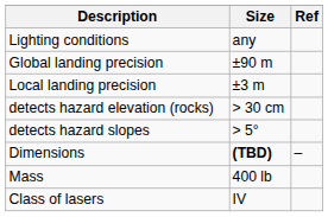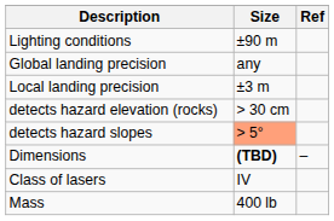 <table class="wikitable infobox" style="margin: 0.5em 0 0.5em 1em; width: 22em;">
 <tr>
 </tr>
 <tr>
 <th>Description</th>
 <th>Size</th>
 <th>Ref</th>
 </tr>
 <tr>
 <td>Lighting conditions</td>
-<td>any</td>
+<td>±90 m</td>
 <td></td>
 </tr>
 <tr>
 <td>Global landing precision</td>
-<td>±90 m</td>
+<td>any</td>
 <td></td>
 </tr>
 <tr>
 <td>Local landing precision</td>
 <td>±3 m</td>
 <td></td>
 </tr>
 <tr>
 <td>detects hazard elevation (rocks)</td>
 <td>> 30 cm</td>
 <td></td>
 </tr>
 <tr>
 <td>detects hazard slopes</td>
-<td>> 5°</td>
+<td style="background: lightsalmon;">> 5°</td>
 <td></td>
 </tr>
 <tr>
 <td>Dimensions</td>
 <td><strong>(TBD)</strong></td>
 <td>–</td>
 </tr>
 <tr>
+<td>Class of lasers</td>
+<td>IV</td>
+<td></td>
+</tr>
+<tr>
 <td>Mass</td>
 <td>400 lb</td>
 <td></td>
 </tr>
-<tr>
-<td>Class of lasers</td>
-<td>IV</td>
-<td></td>
-</tr>
 </table>
